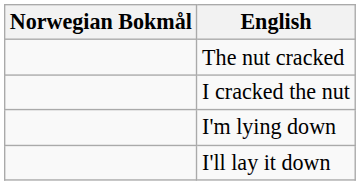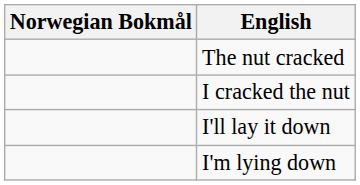 <table class="wikitable">
 <tr>
 <th>Norwegian Bokmål</th>
 <th>English</th>
 </tr>
 <tr>
 <td></td>
 <td>The nut cracked</td>
 </tr>
 <tr>
 <td></td>
 <td>I cracked the nut</td>
 </tr>
 <tr>
 <td></td>
-<td>I'm lying down</td>
+<td>I'll lay it down</td>
 </tr>
 <tr>
 <td></td>
-<td>I'll lay it down</td>
+<td>I'm lying down</td>
 </tr>
 </table>
